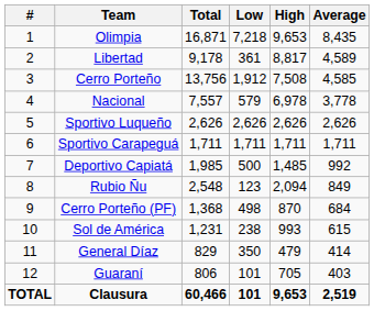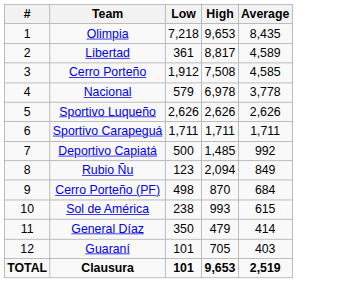 <table class="wikitable" style="text-align:center;">
 <tr>
 <th>#</th>
 <th>Team</th>
-<th>Total</th>
 <th>Low</th>
 <th>High</th>
 <th>Average</th>
 </tr>
 <tr>
 <td>1</td>
 <td><a href='#'>Olimpia</a></td>
-<td>16,871</td>
 <td>7,218</td>
 <td>9,653</td>
 <td>8,435</td>
 </tr>
 <tr>
 <td>2</td>
 <td><a href='#'>Libertad</a></td>
-<td>9,178</td>
 <td>361</td>
 <td>8,817</td>
 <td>4,589</td>
 </tr>
 <tr>
 <td>3</td>
 <td><a href='#'>Cerro Porteño</a></td>
-<td>13,756</td>
 <td>1,912</td>
 <td>7,508</td>
 <td>4,585</td>
 </tr>
 <tr>
 <td>4</td>
 <td><a href='#'>Nacional</a></td>
-<td>7,557</td>
 <td>579</td>
 <td>6,978</td>
 <td>3,778</td>
 </tr>
 <tr>
 <td>5</td>
 <td><a href='#'>Sportivo Luqueño</a></td>
 <td>2,626</td>
 <td>2,626</td>
 <td>2,626</td>
-<td>2,626</td>
 </tr>
 <tr>
 <td>6</td>
 <td><a href='#'>Sportivo Carapeguá</a></td>
 <td>1,711</td>
 <td>1,711</td>
 <td>1,711</td>
-<td>1,711</td>
 </tr>
 <tr>
 <td>7</td>
 <td><a href='#'>Deportivo Capiatá</a></td>
-<td>1,985</td>
 <td>500</td>
 <td>1,485</td>
 <td>992</td>
 </tr>
 <tr>
 <td>8</td>
 <td><a href='#'>Rubio Ñu</a></td>
-<td>2,548</td>
 <td>123</td>
 <td>2,094</td>
 <td>849</td>
 </tr>
 <tr>
 <td>9</td>
 <td><a href='#'>Cerro Porteño (PF)</a></td>
-<td>1,368</td>
 <td>498</td>
 <td>870</td>
 <td>684</td>
 </tr>
 <tr>
 <td>10</td>
 <td><a href='#'>Sol de América</a></td>
-<td>1,231</td>
 <td>238</td>
 <td>993</td>
 <td>615</td>
 </tr>
 <tr>
 <td>11</td>
 <td><a href='#'>General Díaz</a></td>
-<td>829</td>
 <td>350</td>
 <td>479</td>
 <td>414</td>
 </tr>
 <tr>
 <td>12</td>
 <td><a href='#'>Guaraní</a></td>
-<td>806</td>
 <td>101</td>
 <td>705</td>
 <td>403</td>
 </tr>
 <tr>
 <td><strong>TOTAL</strong></td>
 <td><strong>Clausura</strong></td>
-<td><strong>60,466</strong></td>
 <td><strong>101</strong></td>
 <td><strong>9,653</strong></td>
 <td><strong>2,519</strong></td>
 </tr>
 </table>
